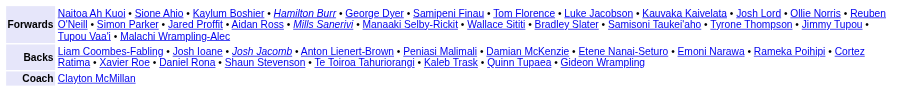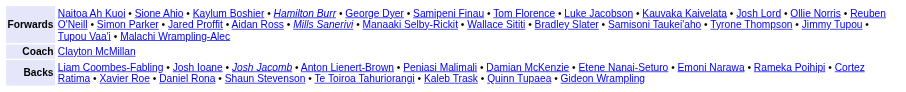 <table cellpadding="2" style="border:1px solid white;font-size:90%">
 <tr>
 <td style="text-align:right" bgcolor="lavender"><strong>Forwards</strong></td>
 <td style="text-align:left"><a href='#'>Naitoa Ah Kuoi</a> • <a href='#'>Sione Ahio</a> • <a href='#'>Kaylum Boshier</a> • <em><a href='#'>Hamilton Burr</a></em> • <a href='#'>George Dyer</a> • <a href='#'>Samipeni Finau</a> • <a href='#'>Tom Florence</a> • <a href='#'>Luke Jacobson</a> • <a href='#'>Kauvaka Kaivelata</a> • <a href='#'>Josh Lord</a> • <a href='#'>Ollie Norris</a> • <a href='#'>Reuben O'Neill</a> • <a href='#'>Simon Parker</a> • <a href='#'>Jared Proffit</a> • <a href='#'>Aidan Ross</a> • <em><a href='#'>Mills Sanerivi</a></em> • <a href='#'>Manaaki Selby-Rickit</a> • <a href='#'>Wallace Sititi</a> • <a href='#'>Bradley Slater</a> • <a href='#'>Samisoni Taukei'aho</a> • <a href='#'>Tyrone Thompson</a> • <a href='#'>Jimmy Tupou</a> • <a href='#'>Tupou Vaa'i</a> • <a href='#'>Malachi Wrampling-Alec</a></td>
 </tr>
 <tr>
+<td style="text-align:right" bgcolor="lavender"><strong>Coach</strong></td>
+<td style="text-align:left"><a href='#'>Clayton McMillan</a></td>
+</tr>
+<tr>
 <td style="text-align:right" bgcolor="lavender"><strong>Backs</strong></td>
 <td style="text-align:left"><a href='#'>Liam Coombes-Fabling</a> • <a href='#'>Josh Ioane</a> • <em><a href='#'>Josh Jacomb</a></em> • <a href='#'>Anton Lienert-Brown</a> • <a href='#'>Peniasi Malimali</a> • <a href='#'>Damian McKenzie</a> • <a href='#'>Etene Nanai-Seturo</a> • <a href='#'>Emoni Narawa</a> • <a href='#'>Rameka Poihipi</a> • <a href='#'>Cortez Ratima</a> • <a href='#'>Xavier Roe</a> • <a href='#'>Daniel Rona</a> • <a href='#'>Shaun Stevenson</a> • <a href='#'>Te Toiroa Tahuriorangi</a> • <a href='#'>Kaleb Trask</a> • <a href='#'>Quinn Tupaea</a> • <a href='#'>Gideon Wrampling</a></td>
 </tr>
-<tr>
-<td style="text-align:right" bgcolor="lavender"><strong>Coach</strong></td>
-<td style="text-align:left"><a href='#'>Clayton McMillan</a></td>
-</tr>
 </table>
